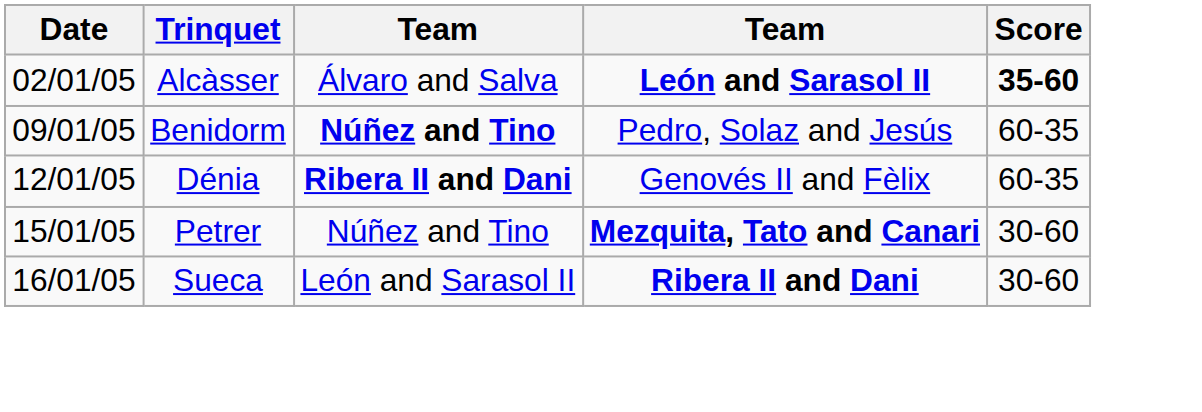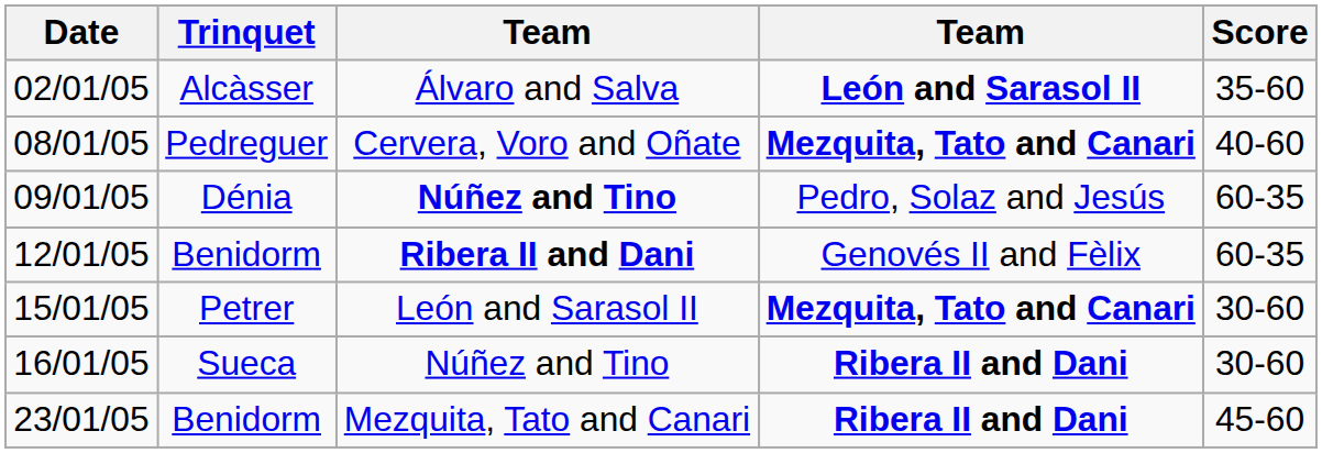 <table class="wikitable">
 <tr>
 <th>Date</th>
 <th><a href='#'>Trinquet</a></th>
 <th>Team</th>
 <th>Team</th>
 <th>Score</th>
 </tr>
 <tr align="center">
 <td>02/01/05</td>
 <td><a href='#'>Alcàsser</a></td>
 <td><a href='#'>Álvaro</a> and <a href='#'>Salva</a></td>
 <td><strong><a href='#'>León</a> and <a href='#'>Sarasol II</a></strong></td>
-<td><strong>35-60</strong></td>
+<td>35-60</td>
+</tr>
+<tr align="center">
+<td>08/01/05</td>
+<td><a href='#'>Pedreguer</a></td>
+<td><a href='#'>Cervera</a>, <a href='#'>Voro</a> and <a href='#'>Oñate</a></td>
+<td><strong><a href='#'>Mezquita</a>, <a href='#'>Tato</a> and <a href='#'>Canari</a></strong></td>
+<td>40-60</td>
 </tr>
 <tr align="center">
 <td>09/01/05</td>
-<td><a href='#'>Benidorm</a></td>
+<td><a href='#'>Dénia</a></td>
 <td><strong><a href='#'>Núñez</a> and <a href='#'>Tino</a></strong></td>
 <td><a href='#'>Pedro</a>, <a href='#'>Solaz</a> and <a href='#'>Jesús</a></td>
 <td>60-35</td>
 </tr>
 <tr align="center">
 <td>12/01/05</td>
-<td><a href='#'>Dénia</a></td>
+<td><a href='#'>Benidorm</a></td>
 <td><strong><a href='#'>Ribera II</a> and <a href='#'>Dani</a></strong></td>
 <td><a href='#'>Genovés II</a> and <a href='#'>Fèlix</a></td>
 <td>60-35</td>
 </tr>
 <tr align="center">
 <td>15/01/05</td>
 <td><a href='#'>Petrer</a></td>
-<td><a href='#'>Núñez</a> and <a href='#'>Tino</a></td>
+<td><a href='#'>León</a> and <a href='#'>Sarasol II</a></td>
 <td><strong><a href='#'>Mezquita</a>, <a href='#'>Tato</a> and <a href='#'>Canari</a></strong></td>
 <td>30-60</td>
 </tr>
 <tr align="center">
 <td>16/01/05</td>
 <td><a href='#'>Sueca</a></td>
-<td><a href='#'>León</a> and <a href='#'>Sarasol II</a></td>
+<td><a href='#'>Núñez</a> and <a href='#'>Tino</a></td>
 <td><strong><a href='#'>Ribera II</a> and <a href='#'>Dani</a></strong></td>
 <td>30-60</td>
 </tr>
+<tr align="center">
+<td>23/01/05</td>
+<td><a href='#'>Benidorm</a></td>
+<td><a href='#'>Mezquita</a>, <a href='#'>Tato</a> and <a href='#'>Canari</a></td>
+<td><strong><a href='#'>Ribera II</a> and <a href='#'>Dani</a></strong></td>
+<td>45-60</td>
+</tr>
 </table>
